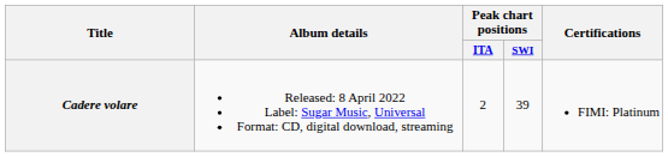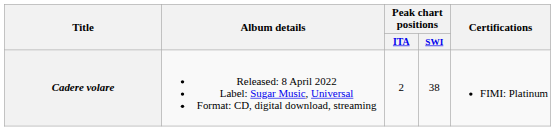 <table class="wikitable plainrowheaders" style="text-align:center;">
 <tr>
 <th scope="col" rowspan="2" style="width:14em;">Title</th>
 <th scope="col" rowspan="2" style="width:20em;">Album details</th>
 <th scope="col" colspan="2">Peak chart positions</th>
 <th scope="col" rowspan="2">Certifications</th>
 </tr>
 <tr>
 <th scope="col" style="width:3em;font-size:90%;"><a href='#'>ITA</a><br></th>
 <th scope="col" style="width:3em;font-size:85%;"><a href='#'>SWI</a><br></th>
 </tr>
 <tr>
 <th scope="row"><em>Cadere volare</em></th>
 <td><br><ul><li>Released: 8 April 2022</li><li>Label: <a href='#'>Sugar Music</a>, <a href='#'>Universal</a></li><li>Format: CD, digital download, streaming</li></ul></td>
 <td>2</td>
-<td>39</td>
+<td>38</td>
 <td><br><ul><li>FIMI: Platinum</li></ul></td>
 </tr>
 </table>
